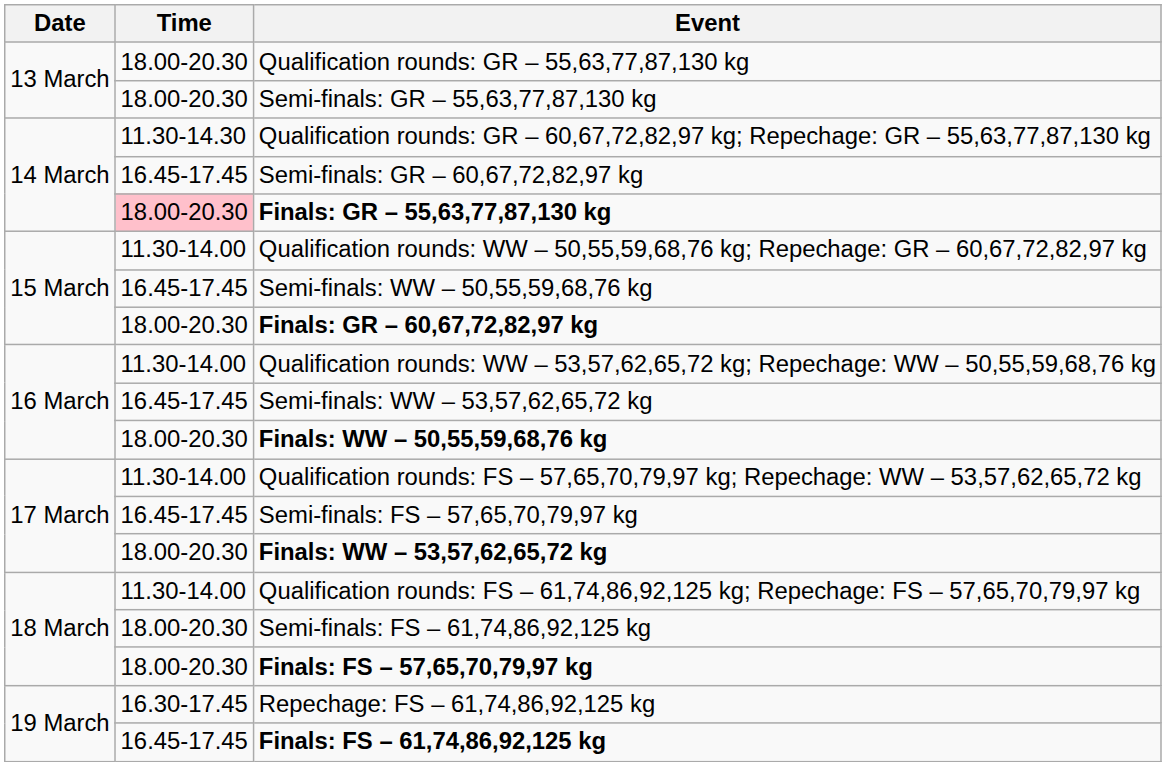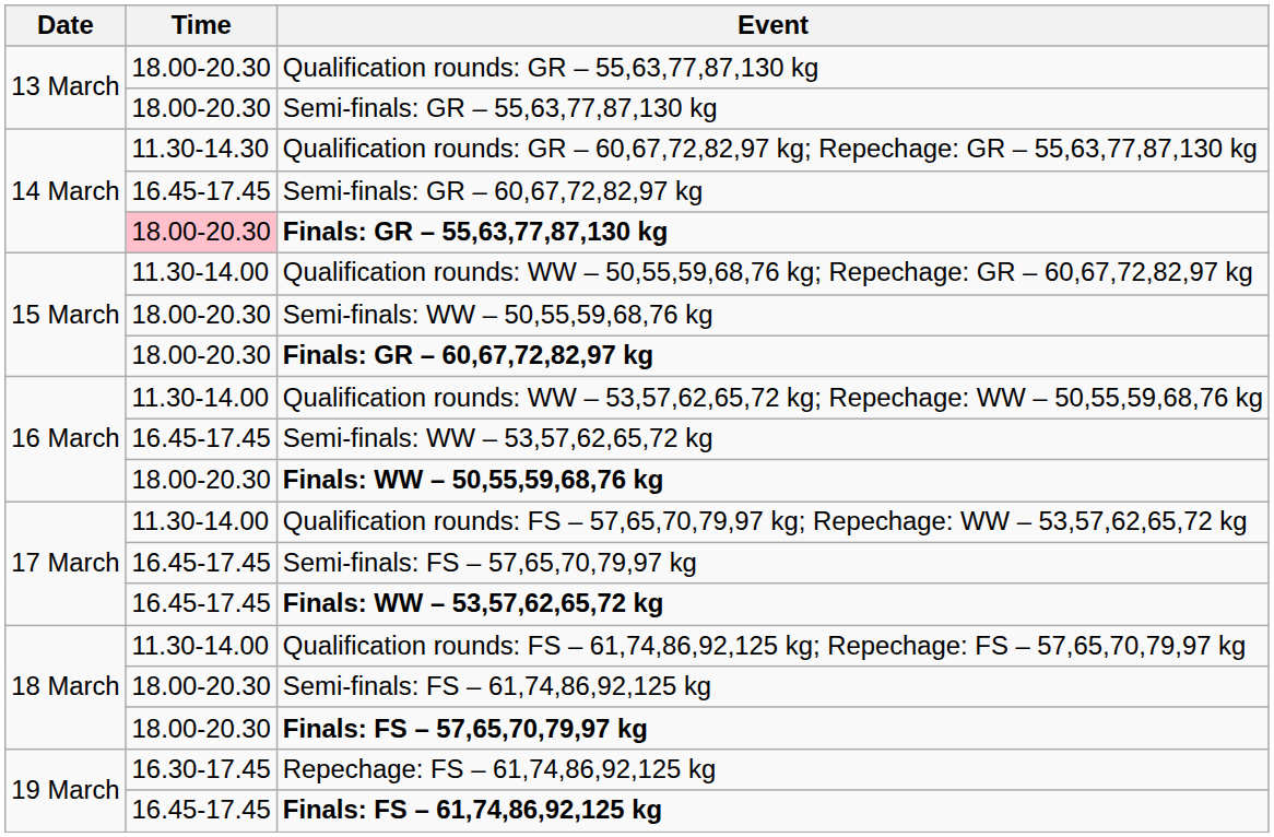 <table class=wikitable>
 <tr>
 <th>Date</th>
 <th>Time</th>
 <th>Event</th>
 </tr>
 <tr>
 <td rowspan="2">13 March</td>
 <td>18.00-20.30</td>
 <td>Qualification rounds: GR – 55,63,77,87,130 kg</td>
 </tr>
 <tr>
 <td>18.00-20.30</td>
 <td>Semi-finals: GR – 55,63,77,87,130 kg</td>
 </tr>
 <tr>
 <td rowspan="3">14 March</td>
 <td>11.30-14.30</td>
 <td>Qualification rounds: GR – 60,67,72,82,97 kg; Repechage: GR – 55,63,77,87,130 kg</td>
 </tr>
 <tr>
 <td>16.45-17.45</td>
 <td>Semi-finals: GR – 60,67,72,82,97 kg</td>
 </tr>
 <tr>
 <td style="background: pink;">18.00-20.30</td>
 <td><strong>Finals: GR – 55,63,77,87,130 kg</strong></td>
 </tr>
 <tr>
 <td rowspan="3">15 March</td>
 <td>11.30-14.00</td>
 <td>Qualification rounds: WW – 50,55,59,68,76 kg; Repechage: GR – 60,67,72,82,97 kg</td>
 </tr>
 <tr>
-<td>16.45-17.45</td>
+<td>18.00-20.30</td>
 <td>Semi-finals: WW – 50,55,59,68,76 kg</td>
 </tr>
 <tr>
 <td>18.00-20.30</td>
 <td><strong>Finals: GR – 60,67,72,82,97 kg</strong></td>
 </tr>
 <tr>
 <td rowspan="3">16 March</td>
 <td>11.30-14.00</td>
 <td>Qualification rounds: WW – 53,57,62,65,72 kg; Repechage: WW – 50,55,59,68,76 kg</td>
 </tr>
 <tr>
 <td>16.45-17.45</td>
 <td>Semi-finals: WW – 53,57,62,65,72 kg</td>
 </tr>
 <tr>
 <td>18.00-20.30</td>
 <td><strong>Finals: WW – 50,55,59,68,76 kg</strong></td>
 </tr>
 <tr>
 <td rowspan="3">17 March</td>
 <td>11.30-14.00</td>
 <td>Qualification rounds: FS – 57,65,70,79,97 kg; Repechage: WW – 53,57,62,65,72 kg</td>
 </tr>
 <tr>
 <td>16.45-17.45</td>
 <td>Semi-finals: FS – 57,65,70,79,97 kg</td>
 </tr>
 <tr>
-<td>18.00-20.30</td>
+<td>16.45-17.45</td>
 <td><strong>Finals: WW – 53,57,62,65,72 kg</strong></td>
 </tr>
 <tr>
 <td rowspan="3">18 March</td>
 <td>11.30-14.00</td>
 <td>Qualification rounds: FS – 61,74,86,92,125 kg; Repechage: FS – 57,65,70,79,97 kg</td>
 </tr>
 <tr>
 <td>18.00-20.30</td>
 <td>Semi-finals: FS – 61,74,86,92,125 kg</td>
 </tr>
 <tr>
 <td>18.00-20.30</td>
 <td><strong>Finals: FS – 57,65,70,79,97 kg</strong></td>
 </tr>
 <tr>
 <td rowspan="2">19 March</td>
 <td>16.30-17.45</td>
 <td>Repechage: FS – 61,74,86,92,125 kg</td>
 </tr>
 <tr>
 <td>16.45-17.45</td>
 <td><strong>Finals: FS – 61,74,86,92,125 kg</strong></td>
 </tr>
 </table>
